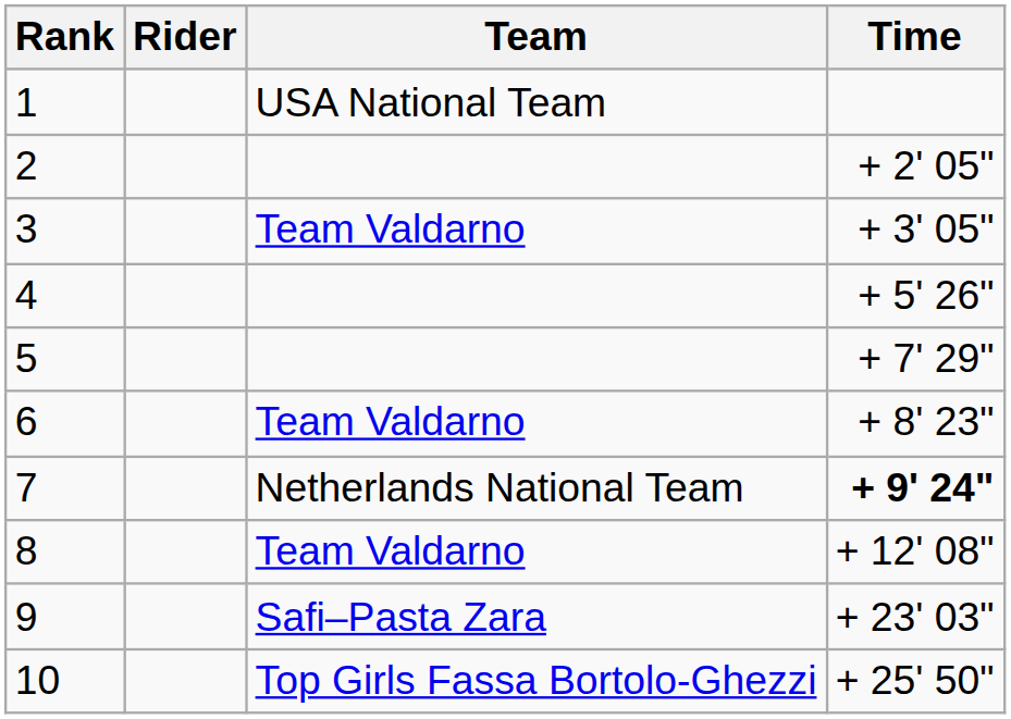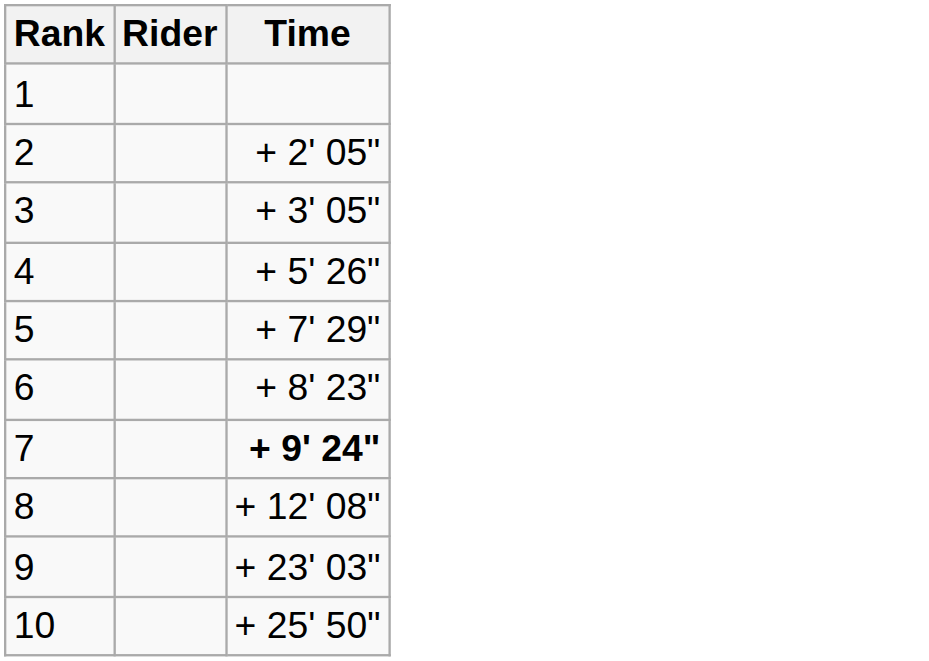 <table class="wikitable">
 <tr>
 <th>Rank</th>
 <th>Rider</th>
-<th>Team</th>
 <th>Time</th>
 </tr>
 <tr>
 <td>1</td>
 <td> </td>
-<td>USA National Team</td>
 <td style="text-align:right;"></td>
 </tr>
 <tr>
 <td>2</td>
-<td></td>
 <td></td>
 <td style="text-align:right;">+ 2' 05"</td>
 </tr>
 <tr>
 <td>3</td>
 <td> </td>
-<td><a href='#'>Team Valdarno</a></td>
 <td style="text-align:right;">+ 3' 05"</td>
 </tr>
 <tr>
 <td>4</td>
-<td></td>
 <td></td>
 <td style="text-align:right;">+ 5' 26"</td>
 </tr>
 <tr>
 <td>5</td>
 <td> </td>
-<td></td>
 <td style="text-align:right;">+ 7' 29"</td>
 </tr>
 <tr>
 <td>6</td>
 <td></td>
-<td><a href='#'>Team Valdarno</a></td>
 <td style="text-align:right;">+ 8' 23"</td>
 </tr>
 <tr>
 <td>7</td>
 <td> </td>
-<td>Netherlands National Team</td>
 <td style="text-align:right;"><strong>+ 9' 24"</strong></td>
 </tr>
 <tr>
 <td>8</td>
 <td></td>
-<td><a href='#'>Team Valdarno</a></td>
 <td style="text-align:right;">+ 12' 08"</td>
 </tr>
 <tr>
 <td>9</td>
 <td></td>
-<td><a href='#'>Safi–Pasta Zara</a></td>
 <td style="text-align:right;">+ 23' 03"</td>
 </tr>
 <tr>
 <td>10</td>
 <td></td>
-<td><a href='#'>Top Girls Fassa Bortolo-Ghezzi</a></td>
 <td style="text-align:right;">+ 25' 50"</td>
 </tr>
 </table>
